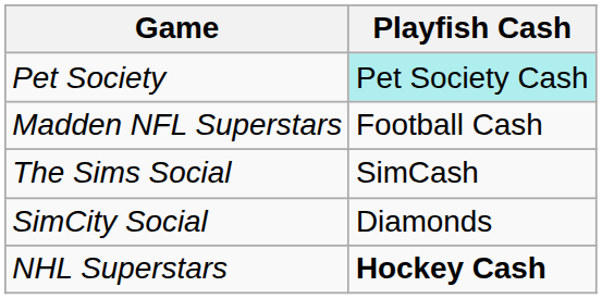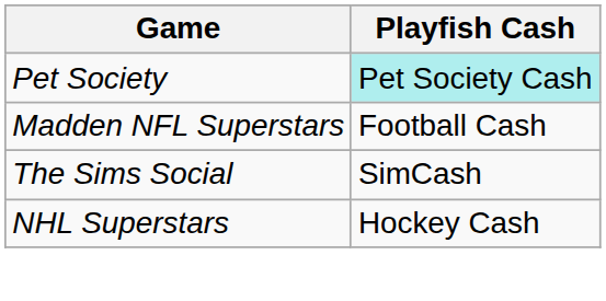 <table class="wikitable">
 <tr>
 <th>Game</th>
 <th>Playfish Cash</th>
 </tr>
 <tr>
 <td><em>Pet Society</em></td>
 <td style="background: paleturquoise;">Pet Society Cash</td>
 </tr>
 <tr>
 <td><em>Madden NFL Superstars</em></td>
 <td>Football Cash</td>
 </tr>
 <tr>
 <td><em>The Sims Social</em></td>
 <td>SimCash</td>
 </tr>
 <tr>
-<td><em>SimCity Social</em></td>
-<td>Diamonds</td>
-</tr>
-<tr>
 <td><em>NHL Superstars</em></td>
-<td><strong>Hockey Cash</strong></td>
+<td>Hockey Cash</td>
 </tr>
 </table>
